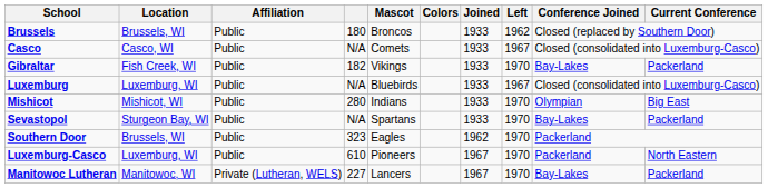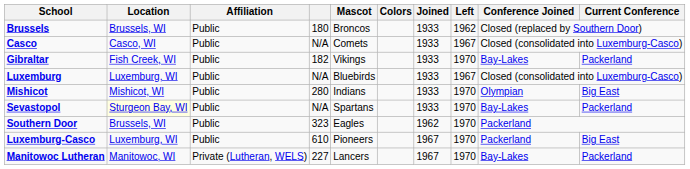 <table class="wikitable sortable">
 <tr>
 <th>School</th>
 <th>Location</th>
 <th>Affiliation</th>
 <th></th>
 <th>Mascot</th>
 <th>Colors</th>
 <th>Joined</th>
 <th>Left</th>
 <th>Conference Joined</th>
 <th>Current Conference</th>
 </tr>
 <tr>
 <td><a href='#'><strong>Brussels</strong></a></td>
 <td><a href='#'>Brussels, WI</a></td>
 <td>Public</td>
 <td>180</td>
 <td>Broncos</td>
 <td> </td>
 <td>1933</td>
 <td>1962</td>
 <td colspan="2">Closed (replaced by <a href='#'>Southern Door</a>)</td>
 </tr>
 <tr>
 <td><a href='#'><strong>Casco</strong></a></td>
 <td><a href='#'>Casco, WI</a></td>
 <td>Public</td>
 <td>N/A</td>
 <td>Comets</td>
 <td> </td>
 <td>1933</td>
 <td>1967</td>
 <td colspan="2">Closed (consolidated into <a href='#'>Luxemburg-Casco</a>)</td>
 </tr>
 <tr>
 <td><a href='#'><strong>Gibraltar</strong></a></td>
 <td><a href='#'>Fish Creek, WI</a></td>
 <td>Public</td>
 <td>182</td>
 <td>Vikings</td>
 <td> </td>
 <td>1933</td>
 <td>1970</td>
 <td><a href='#'>Bay-Lakes</a></td>
 <td><a href='#'>Packerland</a></td>
 </tr>
 <tr>
 <td><a href='#'><strong>Luxemburg</strong></a></td>
 <td><a href='#'>Luxemburg, WI</a></td>
 <td>Public</td>
 <td>N/A</td>
 <td>Bluebirds</td>
 <td> </td>
 <td>1933</td>
 <td>1967</td>
 <td colspan="2">Closed (consolidated into <a href='#'>Luxemburg-Casco</a>)</td>
 </tr>
 <tr>
 <td><a href='#'><strong>Mishicot</strong></a></td>
 <td><a href='#'>Mishicot, WI</a></td>
 <td>Public</td>
 <td>280</td>
 <td>Indians</td>
 <td> </td>
 <td>1933</td>
 <td>1970</td>
 <td><a href='#'>Olympian</a></td>
 <td><a href='#'>Big East</a></td>
 </tr>
 <tr>
 <td><a href='#'><strong>Sevastopol</strong></a></td>
-<td><a href='#'>Sturgeon Bay, WI</a></td>
+<td style="background: lightyellow;"><a href='#'>Sturgeon Bay, WI</a></td>
 <td>Public</td>
 <td>N/A</td>
 <td>Spartans</td>
 <td> </td>
 <td>1933</td>
 <td>1970</td>
 <td><a href='#'>Bay-Lakes</a></td>
 <td><a href='#'>Packerland</a></td>
 </tr>
 <tr>
 <td><a href='#'><strong>Southern Door</strong></a></td>
 <td><a href='#'>Brussels, WI</a></td>
 <td>Public</td>
 <td>323</td>
 <td>Eagles</td>
 <td> </td>
 <td>1962</td>
 <td>1970</td>
 <td colspan="2"><a href='#'>Packerland</a></td>
 </tr>
 <tr>
 <td><a href='#'><strong>Luxemburg-Casco</strong></a></td>
 <td><a href='#'>Luxemburg, WI</a></td>
 <td>Public</td>
 <td>610</td>
 <td>Pioneers</td>
 <td> </td>
 <td>1967</td>
 <td>1970</td>
 <td><a href='#'>Packerland</a></td>
-<td><a href='#'>North Eastern</a></td>
+<td><a href='#'>Big East</a></td>
 </tr>
 <tr>
 <td><a href='#'><strong>Manitowoc Lutheran</strong></a></td>
 <td><a href='#'>Manitowoc, WI</a></td>
 <td>Private (<a href='#'>Lutheran</a>, <a href='#'>WELS</a>)</td>
 <td>227</td>
 <td>Lancers</td>
 <td> </td>
 <td>1967</td>
 <td>1970</td>
 <td><a href='#'>Bay-Lakes</a></td>
 <td><a href='#'>Packerland</a></td>
 </tr>
 </table>
